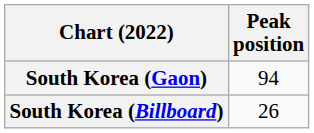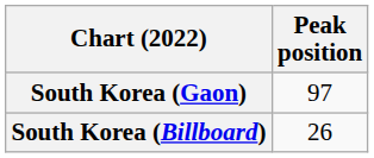 <table class="wikitable plainrowheaders sortable" style="text-align:center">
 <tr>
 <th scope="col">Chart (2022)</th>
 <th scope="col">Peak<br>position</th>
 </tr>
 <tr>
 <th scope="row">South Korea (<a href='#'>Gaon</a>)</th>
-<td>94</td>
+<td>97</td>
 </tr>
 <tr>
 <th scope="row">South Korea (<em><a href='#'>Billboard</a></em>)</th>
 <td>26</td>
 </tr>
 </table>
